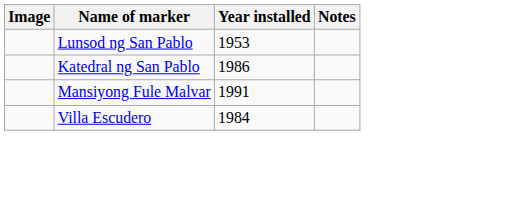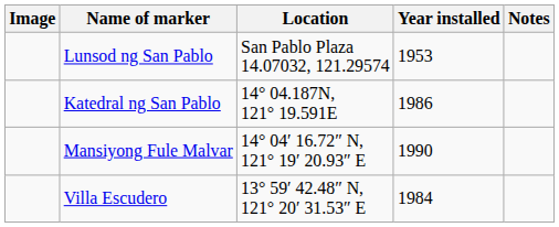 <table class="wikitable">
 <tr>
 <th>Image</th>
 <th>Name of marker</th>
+<th>Location</th>
 <th>Year installed</th>
 <th>Notes</th>
 </tr>
 <tr>
 <td></td>
 <td><a href='#'>Lunsod ng San Pablo</a></td>
+<td>San Pablo Plaza<br>14.07032, 121.29574</td>
 <td>1953</td>
 <td></td>
 </tr>
 <tr>
 <td></td>
 <td><a href='#'>Katedral ng San Pablo</a></td>
+<td>14° 04.187N,<br>121° 19.591E</td>
 <td>1986</td>
 <td></td>
 </tr>
 <tr>
 <td></td>
 <td><a href='#'>Mansiyong Fule Malvar</a></td>
-<td>1991</td>
+<td>14° 04′ 16.72″ N,<br>121° 19′ 20.93″ E</td>
+<td>1990</td>
 <td></td>
 </tr>
 <tr>
 <td></td>
 <td><a href='#'>Villa Escudero</a></td>
+<td>13° 59′ 42.48″ N,<br>121° 20′ 31.53″ E</td>
 <td>1984</td>
 <td></td>
 </tr>
 </table>
